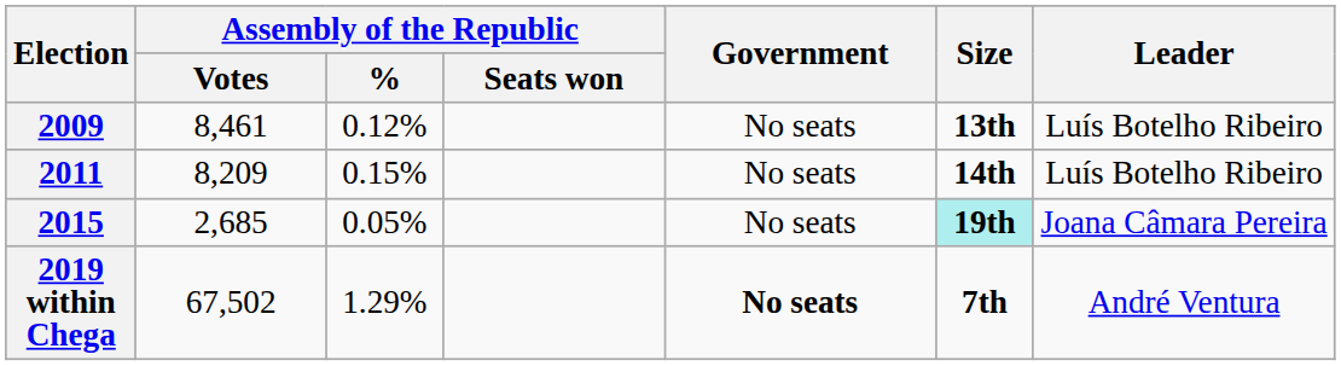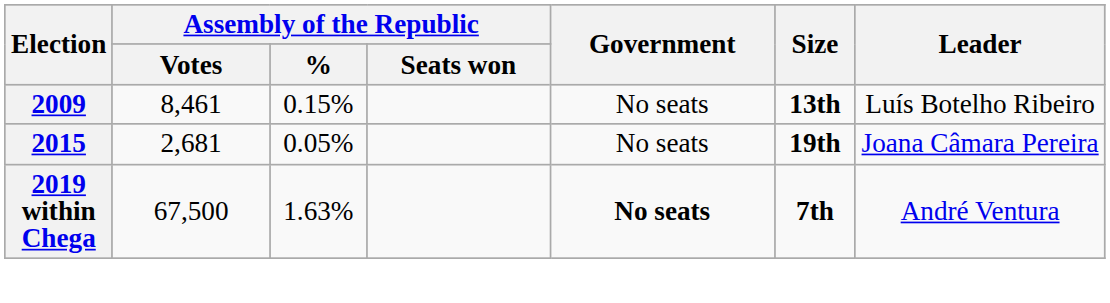 <table class="wikitable" style="text-align:center; font-size:100%; line-height:16px;">
 <tr>
 <th rowspan="2" width="50px">Election</th>
 <th colspan="3"><a href='#'>Assembly of the Republic</a></th>
 <th rowspan="2" width="125px">Government</th>
 <th rowspan="2" width="40px">Size</th>
 <th rowspan="2">Leader</th>
 </tr>
 <tr>
 <th width="85px">Votes</th>
 <th width="50px">%</th>
 <th width="100px">Seats won</th>
 </tr>
 <tr>
 <th><a href='#'>2009</a></th>
 <td>8,461</td>
-<td>0.12%</td>
+<td>0.15%</td>
 <td></td>
 <td>No seats</td>
 <td><strong>13th</strong></td>
 <td>Luís Botelho Ribeiro</td>
 </tr>
 <tr>
-<th><a href='#'>2011</a></th>
-<td>8,209</td>
-<td>0.15%</td>
-<td></td>
-<td>No seats</td>
-<td><strong>14th</strong></td>
-<td>Luís Botelho Ribeiro</td>
-</tr>
-<tr>
 <th><a href='#'>2015</a></th>
-<td>2,685</td>
+<td>2,681</td>
 <td>0.05%</td>
 <td></td>
 <td>No seats</td>
-<td style="background: paleturquoise;"><strong>19th</strong></td>
+<td><strong>19th</strong></td>
 <td><a href='#'>Joana Câmara Pereira</a></td>
 </tr>
 <tr>
 <th><a href='#'>2019</a><br>within <a href='#'>Chega</a></th>
-<td>67,502</td>
-<td>1.29%</td>
+<td>67,500</td>
+<td>1.63%</td>
 <td></td>
 <td><strong>No seats</strong></td>
 <td><strong>7th</strong></td>
 <td><a href='#'>André Ventura</a></td>
 </tr>
 </table>
